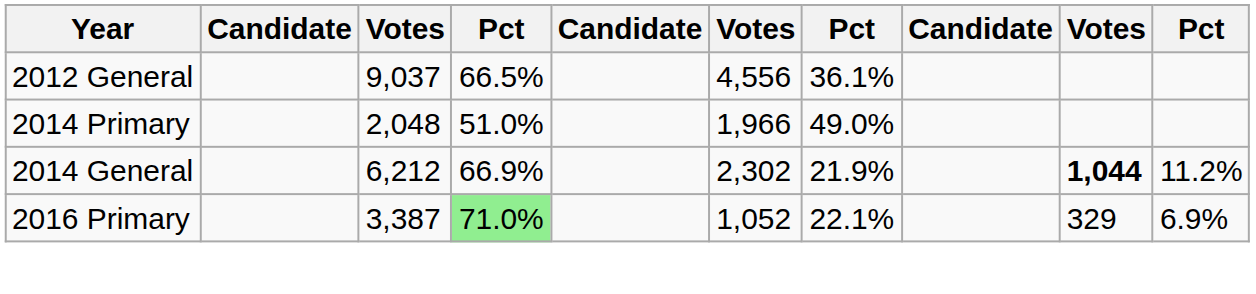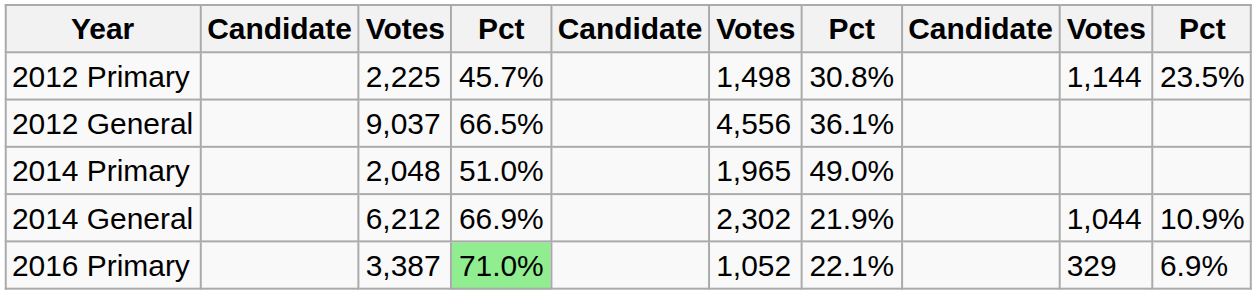 <table class="wikitable" style="margin:0.5em ; font-size:95%">
 <tr>
 <th>Year</th>
 <th>Candidate</th>
 <th>Votes</th>
 <th>Pct</th>
 <th>Candidate</th>
 <th>Votes</th>
 <th>Pct</th>
 <th>Candidate</th>
 <th>Votes</th>
 <th>Pct</th>
+</tr>
+<tr>
+<td>2012 Primary</td>
+<td></td>
+<td>2,225</td>
+<td>45.7%</td>
+<td></td>
+<td>1,498</td>
+<td>30.8%</td>
+<td></td>
+<td>1,144</td>
+<td>23.5%</td>
 </tr>
 <tr>
 <td>2012 General</td>
 <td></td>
 <td>9,037</td>
 <td>66.5%</td>
 <td></td>
 <td>4,556</td>
 <td>36.1%</td>
 <td></td>
 <td></td>
 <td></td>
 </tr>
 <tr>
 <td>2014 Primary</td>
 <td></td>
 <td>2,048</td>
 <td>51.0%</td>
 <td></td>
-<td>1,966</td>
+<td>1,965</td>
 <td>49.0%</td>
 <td></td>
 <td></td>
 <td></td>
 </tr>
 <tr>
 <td>2014 General</td>
 <td></td>
 <td>6,212</td>
 <td>66.9%</td>
 <td></td>
 <td>2,302</td>
 <td>21.9%</td>
 <td></td>
-<td><strong>1,044</strong></td>
-<td>11.2%</td>
+<td>1,044</td>
+<td>10.9%</td>
 </tr>
 <tr>
 <td>2016 Primary</td>
 <td></td>
 <td>3,387</td>
 <td style="background: lightgreen;">71.0%</td>
 <td></td>
 <td>1,052</td>
 <td>22.1%</td>
 <td></td>
 <td>329</td>
 <td>6.9%</td>
 </tr>
 </table>
